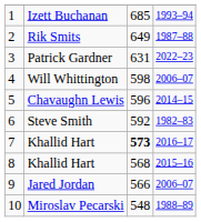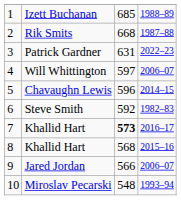 <table class="wikitable">
 <tr>
 </tr>
 <tr>
 <td>1</td>
 <td><a href='#'>Izett Buchanan</a></td>
 <td>685</td>
-<td style="font-size:80%;"><a href='#'>1993–94</a></td>
+<td style="font-size:80%;"><a href='#'>1988–89</a></td>
 </tr>
 <tr>
 <td>2</td>
 <td><a href='#'>Rik Smits</a></td>
-<td>649</td>
+<td>668</td>
 <td style="font-size:80%;"><a href='#'>1987–88</a></td>
 </tr>
 <tr>
 <td>3</td>
 <td>Patrick Gardner</td>
 <td>631</td>
 <td style="font-size:80%;"><a href='#'>2022–23</a></td>
 </tr>
 <tr>
 <td>4</td>
 <td>Will Whittington</td>
-<td>598</td>
+<td>597</td>
 <td style="font-size:80%;"><a href='#'>2006–07</a></td>
 </tr>
 <tr>
 <td>5</td>
 <td><a href='#'>Chavaughn Lewis</a></td>
 <td>596</td>
 <td style="font-size:80%;"><a href='#'>2014–15</a></td>
 </tr>
 <tr>
 <td>6</td>
 <td>Steve Smith</td>
 <td>592</td>
 <td style="font-size:80%;"><a href='#'>1982–83</a></td>
 </tr>
 <tr>
 <td>7</td>
 <td>Khallid Hart</td>
 <td><strong>573</strong></td>
 <td style="font-size:80%;"><a href='#'>2016–17</a></td>
 </tr>
 <tr>
 <td>8</td>
 <td>Khallid Hart</td>
 <td>568</td>
 <td style="font-size:80%;"><a href='#'>2015–16</a></td>
 </tr>
 <tr>
 <td>9</td>
 <td><a href='#'>Jared Jordan</a></td>
 <td>566</td>
 <td style="font-size:80%;"><a href='#'>2006–07</a></td>
 </tr>
 <tr>
 <td>10</td>
 <td><a href='#'>Miroslav Pecarski</a></td>
 <td>548</td>
-<td style="font-size:80%;"><a href='#'>1988–89</a></td>
+<td style="font-size:80%;"><a href='#'>1993–94</a></td>
 </tr>
 </table>
